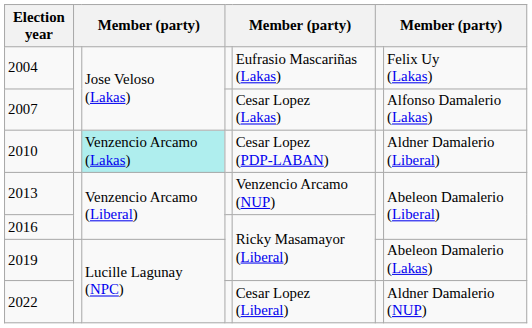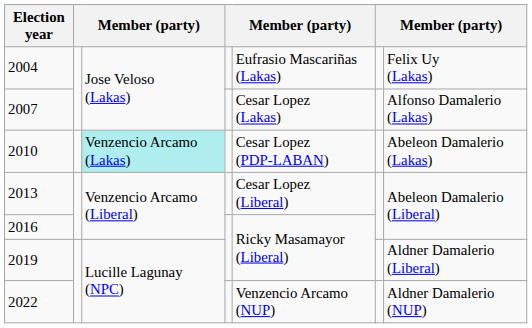 <table class=wikitable style="font-size:90%">
 <tr>
 <th width=60px>Election<br>year</th>
 <th colspan=2 width=140px>Member (party)</th>
 <th colspan=2 width=140px>Member (party)</th>
 <th colspan=2 width=140px>Member (party)</th>
 </tr>
 <tr>
 <td>2004</td>
 <td rowspan=2 bgcolor=></td>
 <td rowspan=2>Jose Veloso<br>(<a href='#'>Lakas</a>)</td>
 <td bgcolor=></td>
 <td>Eufrasio Mascariñas<br>(<a href='#'>Lakas</a>)</td>
 <td bgcolor=></td>
 <td>Felix Uy<br>(<a href='#'>Lakas</a>)</td>
 </tr>
 <tr>
 <td>2007</td>
 <td bgcolor=></td>
 <td>Cesar Lopez<br>(<a href='#'>Lakas</a>)</td>
 <td bgcolor=></td>
 <td>Alfonso Damalerio<br>(<a href='#'>Lakas</a>)</td>
 </tr>
 <tr>
 <td>2010</td>
 <td bgcolor=></td>
 <td style="background: paleturquoise;">Venzencio Arcamo<br>(<a href='#'>Lakas</a>)</td>
 <td bgcolor=></td>
 <td>Cesar Lopez<br>(<a href='#'>PDP-LABAN</a>)</td>
 <td bgcolor=></td>
-<td>Aldner Damalerio<br>(<a href='#'>Liberal</a>)</td>
+<td>Abeleon Damalerio<br>(<a href='#'>Lakas</a>)</td>
 </tr>
 <tr>
 <td>2013</td>
 <td rowspan=2 bgcolor=></td>
 <td rowspan=2>Venzencio Arcamo<br>(<a href='#'>Liberal</a>)</td>
 <td bgcolor=></td>
-<td>Venzencio Arcamo<br>(<a href='#'>NUP</a>)</td>
+<td>Cesar Lopez<br>(<a href='#'>Liberal</a>)</td>
 <td rowspan=2 bgcolor=></td>
 <td rowspan=2>Abeleon Damalerio<br>(<a href='#'>Liberal</a>)</td>
 </tr>
 <tr>
 <td>2016</td>
 <td rowspan=2 bgcolor=></td>
 <td rowspan=2>Ricky Masamayor<br>(<a href='#'>Liberal</a>)</td>
 </tr>
 <tr>
 <td>2019</td>
 <td rowspan="2" bgcolor=></td>
 <td rowspan=2>Lucille Lagunay<br>(<a href='#'>NPC</a>)</td>
 <td bgcolor=></td>
-<td>Abeleon Damalerio<br>(<a href='#'>Lakas</a>)</td>
+<td>Aldner Damalerio<br>(<a href='#'>Liberal</a>)</td>
 </tr>
 <tr>
 <td>2022</td>
 <td bgcolor=></td>
-<td>Cesar Lopez<br>(<a href='#'>Liberal</a>)</td>
+<td>Venzencio Arcamo<br>(<a href='#'>NUP</a>)</td>
 <td bgcolor=></td>
 <td>Aldner Damalerio<br>(<a href='#'>NUP</a>)</td>
 </tr>
 </table>
